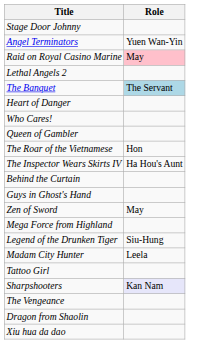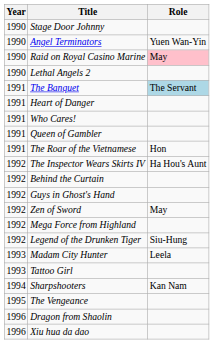 <table class="wikitable sortable">
 <tr>
+<th>Year</th>
 <th>Title</th>
 <th>Role</th>
 </tr>
 <tr>
+<td>1990</td>
 <td><em>Stage Door Johnny</em></td>
 <td></td>
 </tr>
 <tr>
+<td>1990</td>
 <td><em><a href='#'>Angel Terminators</a></em></td>
 <td>Yuen Wan-Yin</td>
 </tr>
 <tr>
+<td>1990</td>
 <td><em>Raid on Royal Casino Marine</em></td>
 <td style="background: pink;">May</td>
 </tr>
 <tr>
+<td>1990</td>
 <td><em>Lethal Angels 2</em></td>
 <td></td>
 </tr>
 <tr>
+<td>1991</td>
 <td><em><a href='#'>The Banquet</a></em></td>
 <td style="background: lightblue;">The Servant</td>
 </tr>
 <tr>
+<td>1991</td>
 <td><em>Heart of Danger</em></td>
 <td></td>
 </tr>
 <tr>
+<td>1991</td>
 <td><em>Who Cares!</em></td>
 <td></td>
 </tr>
 <tr>
+<td>1991</td>
 <td><em>Queen of Gambler</em></td>
 <td></td>
 </tr>
 <tr>
+<td>1991</td>
 <td><em>The Roar of the Vietnamese</em></td>
 <td>Hon</td>
 </tr>
 <tr>
+<td>1992</td>
 <td><em>The Inspector Wears Skirts IV</em></td>
 <td>Ha Hou's Aunt</td>
 </tr>
 <tr>
+<td>1992</td>
 <td><em>Behind the Curtain</em></td>
 <td></td>
 </tr>
 <tr>
+<td>1992</td>
 <td><em>Guys in Ghost's Hand</em></td>
 <td></td>
 </tr>
 <tr>
+<td>1992</td>
 <td><em>Zen of Sword</em></td>
 <td>May</td>
 </tr>
 <tr>
+<td>1992</td>
 <td><em>Mega Force from Highland</em></td>
 <td></td>
 </tr>
 <tr>
+<td>1992</td>
 <td><em>Legend of the Drunken Tiger</em></td>
 <td>Siu-Hung</td>
 </tr>
 <tr>
+<td>1993</td>
 <td><em>Madam City Hunter</em></td>
 <td>Leela</td>
 </tr>
 <tr>
+<td>1993</td>
 <td><em>Tattoo Girl</em></td>
 <td></td>
 </tr>
 <tr>
+<td>1994</td>
 <td><em>Sharpshooters</em></td>
-<td style="background: lavender;">Kan Nam</td>
+<td>Kan Nam</td>
 </tr>
 <tr>
+<td>1995</td>
 <td><em>The Vengeance</em></td>
 <td></td>
 </tr>
 <tr>
+<td>1996</td>
 <td><em>Dragon from Shaolin</em></td>
 <td></td>
 </tr>
 <tr>
+<td>1996</td>
 <td><em>Xiu hua da dao</em></td>
 <td></td>
 </tr>
 </table>
